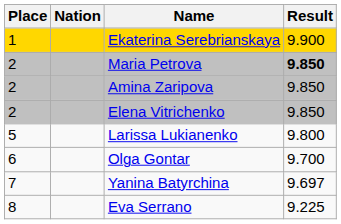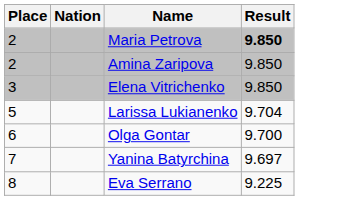 <table class="wikitable">
 <tr>
 <th>Place</th>
 <th>Nation</th>
 <th>Name</th>
 <th>Result</th>
-</tr>
-<tr bgcolor=gold>
-<td>1</td>
-<td></td>
-<td><a href='#'>Ekaterina Serebrianskaya</a></td>
-<td>9.900</td>
 </tr>
 <tr bgcolor=silver>
 <td>2</td>
 <td></td>
 <td><a href='#'>Maria Petrova</a></td>
 <td><strong>9.850</strong></td>
 </tr>
 <tr bgcolor=silver>
 <td>2</td>
 <td></td>
 <td><a href='#'>Amina Zaripova</a></td>
 <td>9.850</td>
 </tr>
 <tr bgcolor=silver>
-<td>2</td>
+<td>3</td>
 <td></td>
 <td><a href='#'>Elena Vitrichenko</a></td>
 <td>9.850</td>
 </tr>
 <tr>
 <td>5</td>
 <td></td>
 <td><a href='#'>Larissa Lukianenko</a></td>
-<td>9.800</td>
+<td>9.704</td>
 </tr>
 <tr>
 <td>6</td>
 <td></td>
 <td><a href='#'>Olga Gontar</a></td>
 <td>9.700</td>
 </tr>
 <tr>
 <td>7</td>
 <td></td>
 <td><a href='#'>Yanina Batyrchina</a></td>
 <td>9.697</td>
 </tr>
 <tr>
 <td>8</td>
 <td></td>
 <td><a href='#'>Eva Serrano</a></td>
 <td>9.225</td>
 </tr>
 </table>
